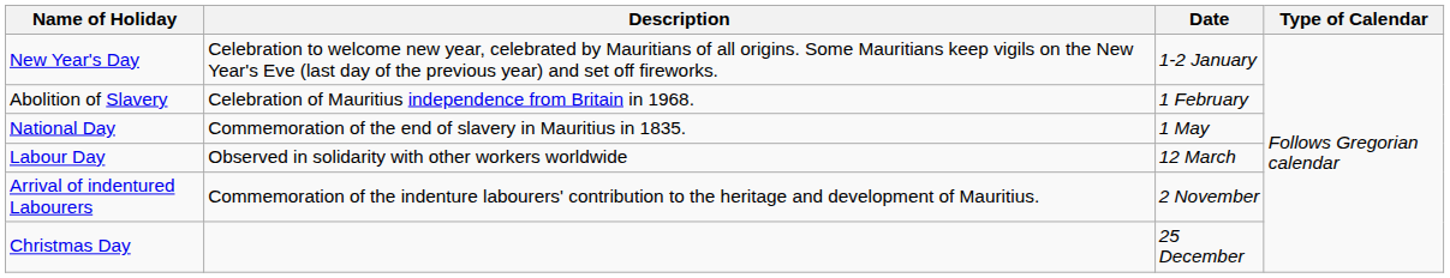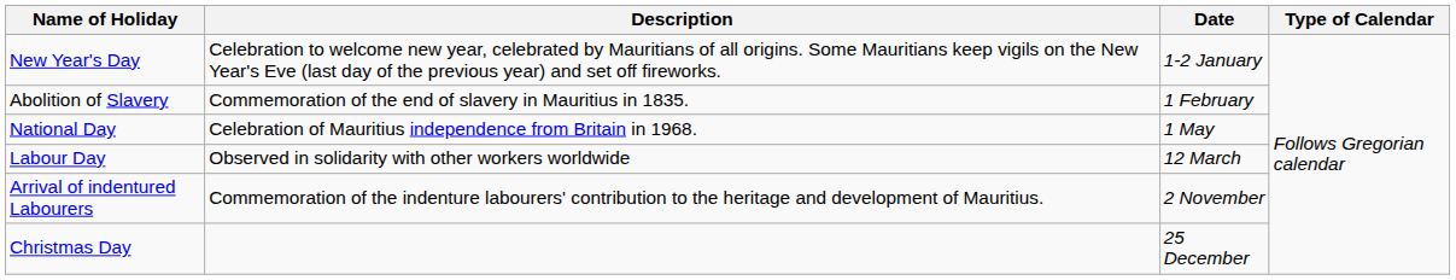 <table class="wikitable">
 <tr>
 <th>Name of Holiday</th>
 <th>Description</th>
 <th>Date</th>
 <th>Type of Calendar</th>
 </tr>
 <tr>
 <td><a href='#'>New Year's Day</a></td>
 <td>Celebration to welcome new year, celebrated by Mauritians of all origins. Some Mauritians keep vigils on the New Year's Eve (last day of the previous year) and set off fireworks.</td>
 <td><em>1-2 January</em></td>
 <td rowspan="6"><em>Follows Gregorian calendar</em></td>
 </tr>
 <tr>
 <td>Abolition of <a href='#'>Slavery</a></td>
-<td>Celebration of Mauritius <a href='#'>independence from Britain</a> in 1968.</td>
+<td>Commemoration of the end of slavery in Mauritius in 1835.</td>
 <td><em>1 February</em></td>
 </tr>
 <tr>
 <td><a href='#'>National Day</a></td>
-<td>Commemoration of the end of slavery in Mauritius in 1835.</td>
+<td>Celebration of Mauritius <a href='#'>independence from Britain</a> in 1968.</td>
 <td><em>1 May</em></td>
 </tr>
 <tr>
 <td><a href='#'>Labour Day</a></td>
 <td>Observed in solidarity with other workers worldwide</td>
 <td><em>12 March</em></td>
 </tr>
 <tr>
 <td><a href='#'>Arrival of indentured Labourers</a></td>
 <td>Commemoration of the indenture labourers' contribution to the heritage and development of Mauritius.</td>
 <td><em>2 November</em></td>
 </tr>
 <tr>
 <td><a href='#'>Christmas Day</a></td>
 <td></td>
 <td><em>25 December</em></td>
 </tr>
 </table>
